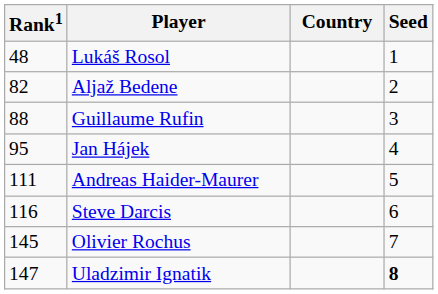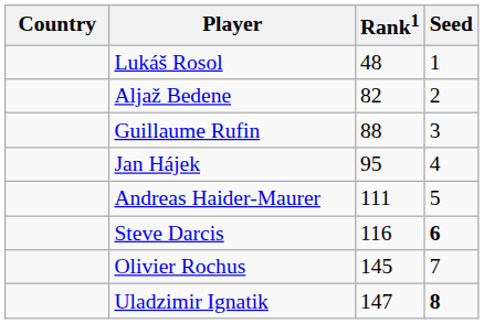 <table class="sortable wikitable">
 <tr>
+<th width="70">Country</th>
+<th width="175">Player</th>
 <th>Rank<sup>1</sup></th>
-<th width="175">Player</th>
-<th width="70">Country</th>
 <th>Seed</th>
 </tr>
 <tr>
+<td></td>
+<td><a href='#'>Lukáš Rosol</a></td>
 <td>48</td>
-<td><a href='#'>Lukáš Rosol</a></td>
-<td></td>
 <td>1</td>
 </tr>
 <tr>
+<td></td>
+<td><a href='#'>Aljaž Bedene</a></td>
 <td>82</td>
-<td><a href='#'>Aljaž Bedene</a></td>
-<td></td>
 <td>2</td>
 </tr>
 <tr>
+<td></td>
+<td><a href='#'>Guillaume Rufin</a></td>
 <td>88</td>
-<td><a href='#'>Guillaume Rufin</a></td>
-<td></td>
 <td>3</td>
 </tr>
 <tr>
+<td></td>
+<td><a href='#'>Jan Hájek</a></td>
 <td>95</td>
-<td><a href='#'>Jan Hájek</a></td>
-<td></td>
 <td>4</td>
 </tr>
 <tr>
+<td></td>
+<td><a href='#'>Andreas Haider-Maurer</a></td>
 <td>111</td>
-<td><a href='#'>Andreas Haider-Maurer</a></td>
-<td></td>
 <td>5</td>
 </tr>
 <tr>
+<td></td>
+<td><a href='#'>Steve Darcis</a></td>
 <td>116</td>
-<td><a href='#'>Steve Darcis</a></td>
-<td></td>
-<td>6</td>
+<td><strong>6</strong></td>
 </tr>
 <tr>
+<td></td>
+<td><a href='#'>Olivier Rochus</a></td>
 <td>145</td>
-<td><a href='#'>Olivier Rochus</a></td>
-<td></td>
 <td>7</td>
 </tr>
 <tr>
+<td></td>
+<td><a href='#'>Uladzimir Ignatik</a></td>
 <td>147</td>
-<td><a href='#'>Uladzimir Ignatik</a></td>
-<td></td>
 <td><strong>8</strong></td>
 </tr>
 </table>
